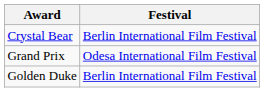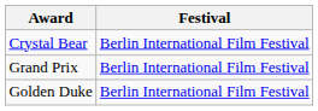 <table class="wikitable">
 <tr>
 <th>Award</th>
 <th>Festival</th>
 </tr>
 <tr>
 <td><a href='#'>Crystal Bear</a></td>
 <td><a href='#'>Berlin International Film Festival</a></td>
 </tr>
 <tr>
 <td>Grand Prix</td>
-<td><a href='#'>Odesa International Film Festival</a></td>
+<td><a href='#'>Berlin International Film Festival</a></td>
 </tr>
 <tr>
 <td>Golden Duke</td>
 <td><a href='#'>Berlin International Film Festival</a></td>
 </tr>
 </table>
